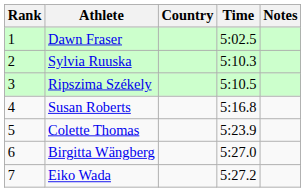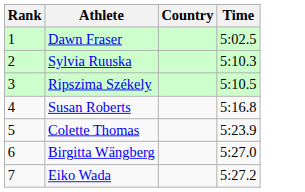 <table class="wikitable">
 <tr>
 <th>Rank</th>
 <th>Athlete</th>
 <th>Country</th>
 <th>Time</th>
-<th>Notes</th>
 </tr>
 <tr bgcolor=#CCFFCC>
 <td>1</td>
 <td><a href='#'>Dawn Fraser</a></td>
 <td></td>
 <td>5:02.5</td>
-<td align=center></td>
 </tr>
 <tr bgcolor=#CCFFCC>
 <td>2</td>
 <td><a href='#'>Sylvia Ruuska</a></td>
 <td></td>
 <td>5:10.3</td>
-<td align=center></td>
 </tr>
 <tr bgcolor=#CCFFCC>
 <td>3</td>
 <td><a href='#'>Ripszima Székely</a></td>
 <td></td>
 <td>5:10.5</td>
-<td align=center></td>
 </tr>
 <tr>
 <td>4</td>
 <td><a href='#'>Susan Roberts</a></td>
 <td></td>
 <td>5:16.8</td>
-<td align=center></td>
 </tr>
 <tr>
 <td>5</td>
 <td><a href='#'>Colette Thomas</a></td>
 <td></td>
 <td>5:23.9</td>
-<td align=center></td>
 </tr>
 <tr>
 <td>6</td>
 <td><a href='#'>Birgitta Wängberg</a></td>
 <td></td>
 <td>5:27.0</td>
-<td align=center></td>
 </tr>
 <tr>
 <td>7</td>
 <td><a href='#'>Eiko Wada</a></td>
 <td></td>
 <td>5:27.2</td>
-<td align=center></td>
 </tr>
 </table>
